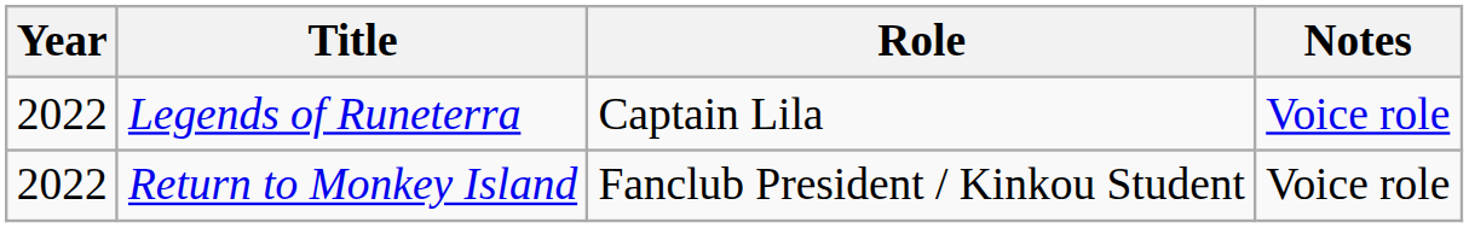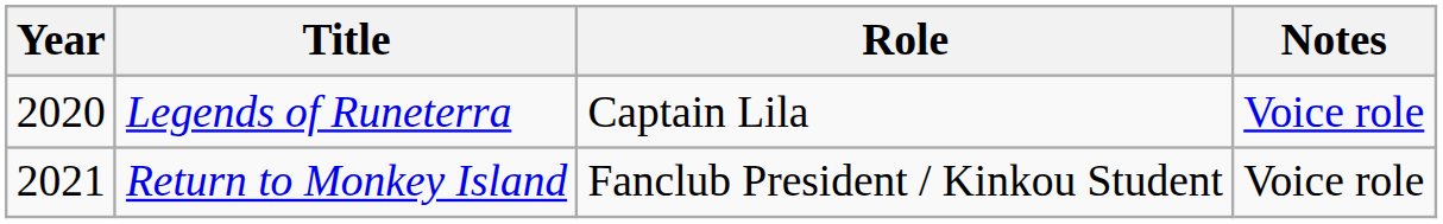 <table class="wikitable">
 <tr>
 <th>Year</th>
 <th>Title</th>
 <th>Role</th>
 <th>Notes</th>
 </tr>
 <tr>
-<td>2022</td>
+<td>2020</td>
 <td><em><a href='#'>Legends of Runeterra</a></em></td>
 <td>Captain Lila</td>
 <td><a href='#'>Voice role</a></td>
 </tr>
 <tr>
-<td>2022</td>
+<td>2021</td>
 <td><em><a href='#'>Return to Monkey Island</a></em></td>
 <td>Fanclub President / Kinkou Student</td>
 <td>Voice role</td>
 </tr>
 </table>
